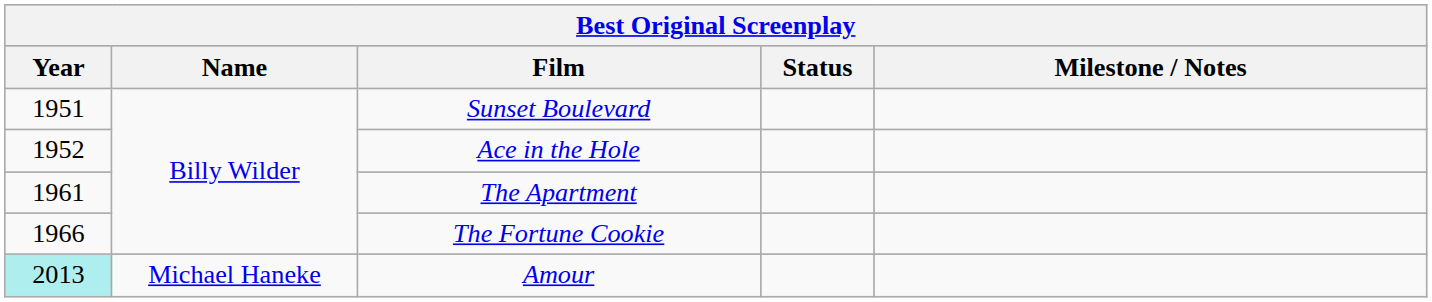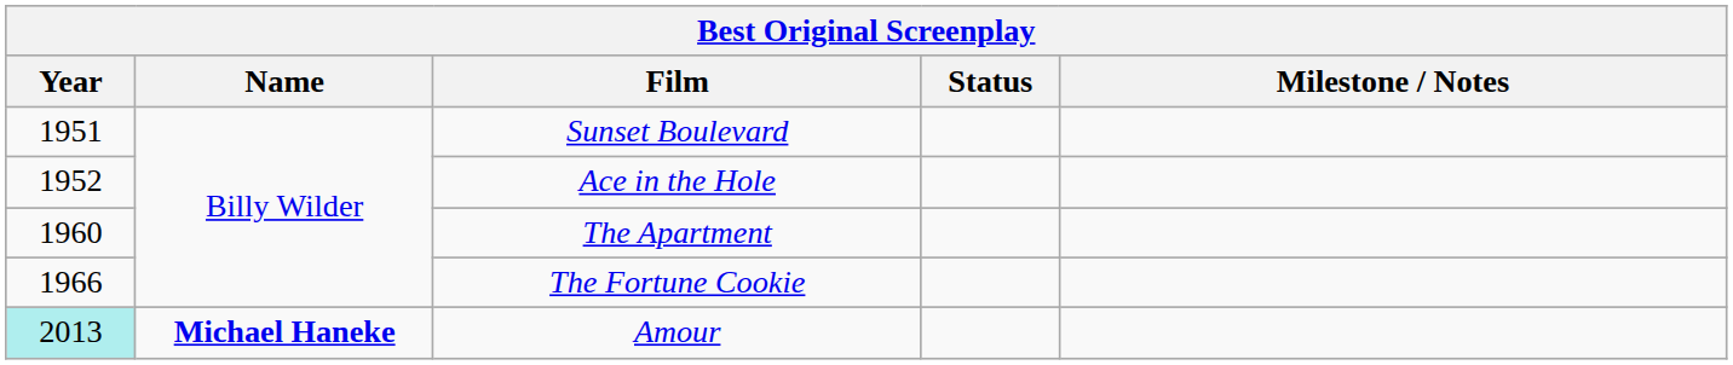 <table class="wikitable" style="text-align: center">
 <tr>
 <th colspan=6 style="text-align:center;"><a href='#'>Best Original Screenplay</a></th>
 </tr>
 <tr>
 <th style="width:075px;">Year</th>
 <th style="width:200px;">Name</th>
 <th style="width:350px;">Film</th>
 <th style="width:075px;">Status</th>
 <th style="width:500px;">Milestone / Notes</th>
 </tr>
 <tr>
 <td style="text-align: center">1951</td>
 <td rowspan="4"><a href='#'>Billy Wilder</a></td>
 <td><em><a href='#'>Sunset Boulevard</a></em></td>
 <td></td>
 <td></td>
 </tr>
 <tr>
 <td style="text-align: center">1952</td>
 <td><em><a href='#'>Ace in the Hole</a></em></td>
 <td></td>
 <td></td>
 </tr>
 <tr>
-<td style="text-align: center">1961</td>
+<td style="text-align: center">1960</td>
 <td><em><a href='#'>The Apartment</a></em></td>
 <td></td>
 <td></td>
 </tr>
 <tr>
 <td style="text-align: center">1966</td>
 <td><em><a href='#'>The Fortune Cookie</a></em></td>
 <td></td>
 <td></td>
 </tr>
 <tr>
 <td style="background: paleturquoise; text-align: center">2013</td>
-<td><a href='#'>Michael Haneke</a></td>
+<td><strong><a href='#'>Michael Haneke</a></strong></td>
 <td><em><a href='#'>Amour</a></em></td>
 <td></td>
 <td></td>
 </tr>
 </table>
